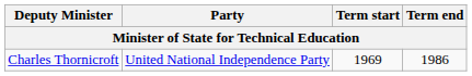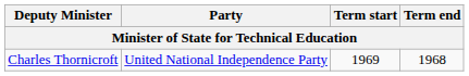 <table class=wikitable style=text-align:center>
 <tr>
 <th>Deputy Minister</th>
 <th>Party</th>
 <th>Term start</th>
 <th>Term end</th>
 </tr>
 <tr>
 <th colspan=4>Minister of State for Technical Education</th>
 </tr>
 <tr>
 <td><a href='#'>Charles Thornicroft</a></td>
 <td><a href='#'>United National Independence Party</a></td>
 <td>1969</td>
-<td>1986</td>
+<td>1968</td>
 </tr>
 </table>
